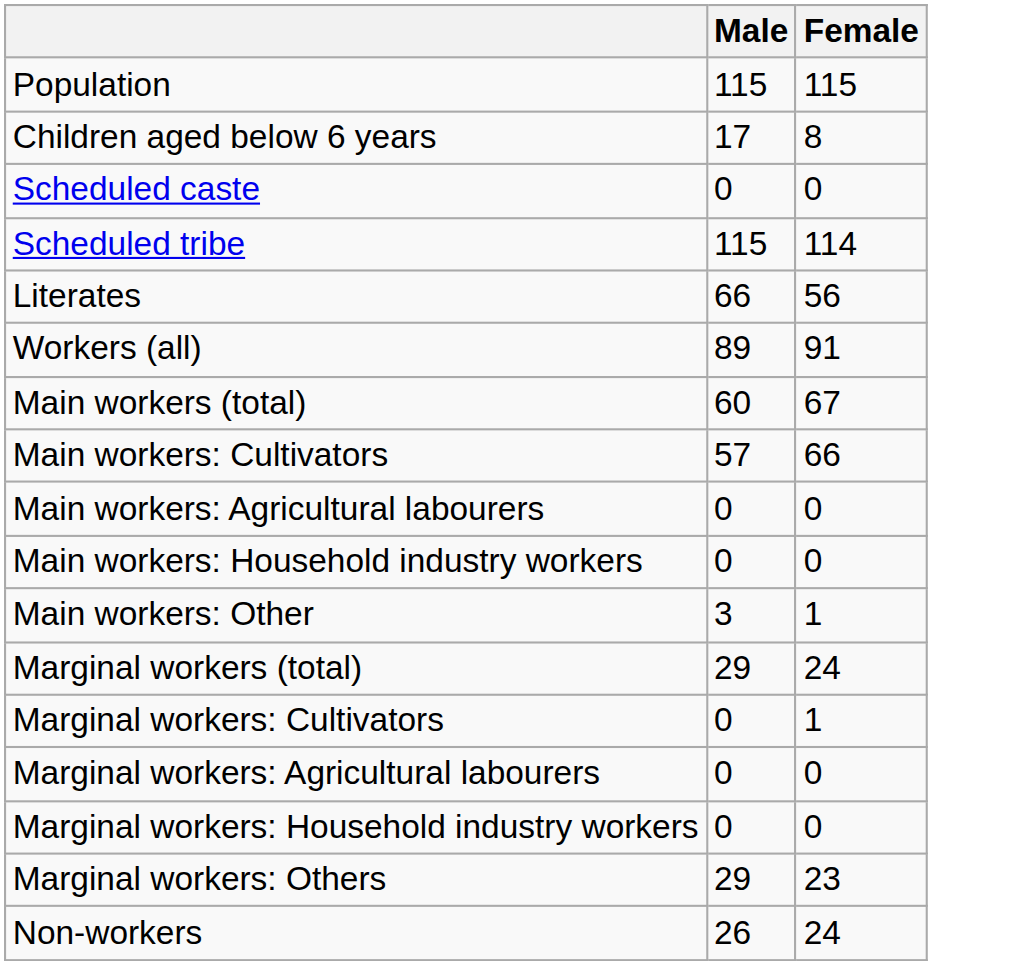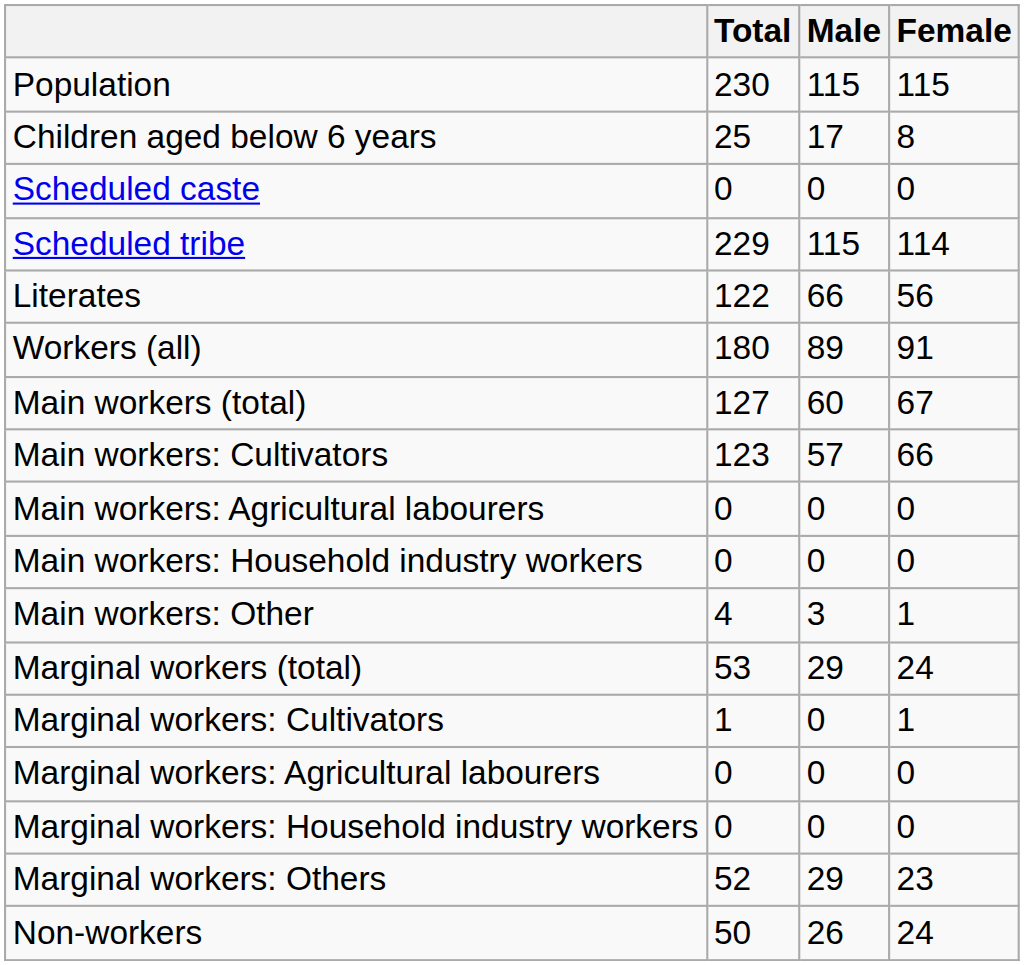 <table class="wikitable sortable">
 <tr>
 <th></th>
+<th>Total</th>
 <th>Male</th>
 <th>Female</th>
 </tr>
 <tr>
 <td>Population</td>
+<td>230</td>
 <td>115</td>
 <td>115</td>
 </tr>
 <tr>
 <td>Children aged below 6 years</td>
+<td>25</td>
 <td>17</td>
 <td>8</td>
 </tr>
 <tr>
 <td><a href='#'>Scheduled caste</a></td>
 <td>0</td>
 <td>0</td>
+<td>0</td>
 </tr>
 <tr>
 <td><a href='#'>Scheduled tribe</a></td>
+<td>229</td>
 <td>115</td>
 <td>114</td>
 </tr>
 <tr>
 <td>Literates</td>
+<td>122</td>
 <td>66</td>
 <td>56</td>
 </tr>
 <tr>
 <td>Workers (all)</td>
+<td>180</td>
 <td>89</td>
 <td>91</td>
 </tr>
 <tr>
 <td>Main workers (total)</td>
+<td>127</td>
 <td>60</td>
 <td>67</td>
 </tr>
 <tr>
 <td>Main workers: Cultivators</td>
+<td>123</td>
 <td>57</td>
 <td>66</td>
 </tr>
 <tr>
 <td>Main workers: Agricultural labourers</td>
 <td>0</td>
 <td>0</td>
+<td>0</td>
 </tr>
 <tr>
 <td>Main workers: Household industry workers</td>
 <td>0</td>
 <td>0</td>
+<td>0</td>
 </tr>
 <tr>
 <td>Main workers: Other</td>
+<td>4</td>
 <td>3</td>
 <td>1</td>
 </tr>
 <tr>
 <td>Marginal workers (total)</td>
+<td>53</td>
 <td>29</td>
 <td>24</td>
 </tr>
 <tr>
 <td>Marginal workers: Cultivators</td>
+<td>1</td>
 <td>0</td>
 <td>1</td>
 </tr>
 <tr>
 <td>Marginal workers: Agricultural labourers</td>
 <td>0</td>
 <td>0</td>
+<td>0</td>
 </tr>
 <tr>
 <td>Marginal workers: Household industry workers</td>
 <td>0</td>
 <td>0</td>
+<td>0</td>
 </tr>
 <tr>
 <td>Marginal workers: Others</td>
+<td>52</td>
 <td>29</td>
 <td>23</td>
 </tr>
 <tr>
 <td>Non-workers</td>
+<td>50</td>
 <td>26</td>
 <td>24</td>
 </tr>
 </table>
